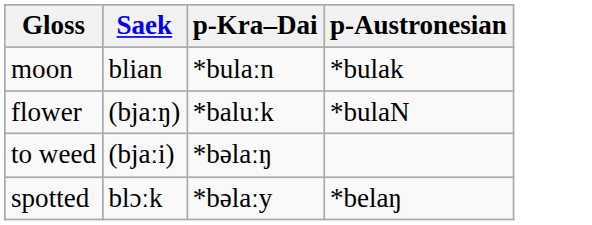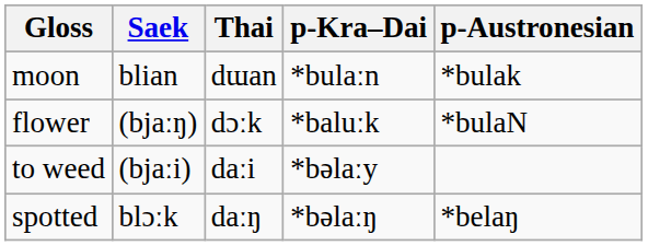 <table class="wikitable">
 <tr>
 <th>Gloss</th>
 <th><a href='#'>Saek</a></th>
+<th>Thai</th>
 <th>p-Kra–Dai</th>
 <th>p-Austronesian</th>
 </tr>
 <tr>
 <td>moon</td>
 <td>blian</td>
+<td>dɯan</td>
 <td>*bulaːn</td>
 <td>*bulak</td>
 </tr>
 <tr>
 <td>flower</td>
 <td>(bjaːŋ)</td>
+<td>dɔːk</td>
 <td>*baluːk</td>
 <td>*bulaN</td>
 </tr>
 <tr>
 <td>to weed</td>
 <td>(bjaːi)</td>
-<td>*bəlaːŋ</td>
+<td>daːi</td>
+<td>*bəlaːy</td>
 <td></td>
 </tr>
 <tr>
 <td>spotted</td>
 <td>blɔːk</td>
-<td>*bəlaːy</td>
+<td>daːŋ</td>
+<td>*bəlaːŋ</td>
 <td>*belaŋ</td>
 </tr>
 </table>
